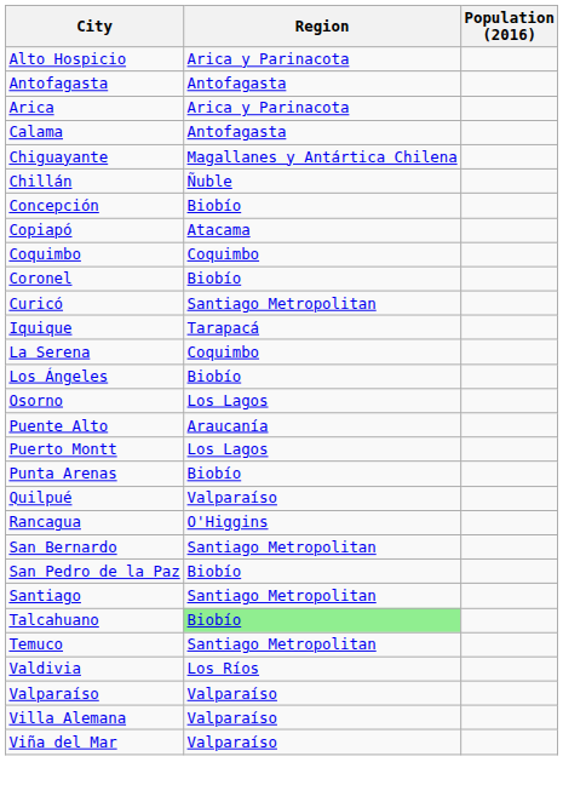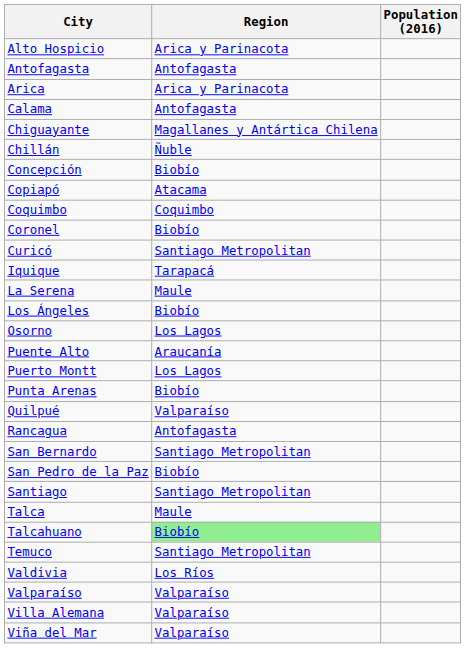 <table class="wikitable sortable sticky-header col3right">
 <tr>
 <th>City</th>
 <th>Region</th>
 <th>Population<br>(2016)</th>
 </tr>
 <tr>
 <td><a href='#'>Alto Hospicio</a></td>
 <td><a href='#'>Arica y Parinacota</a></td>
 <td></td>
 </tr>
 <tr>
 <td><a href='#'>Antofagasta</a></td>
 <td><a href='#'>Antofagasta</a></td>
 <td></td>
 </tr>
 <tr>
 <td><a href='#'>Arica</a></td>
 <td><a href='#'>Arica y Parinacota</a></td>
 <td></td>
 </tr>
 <tr>
 <td><a href='#'>Calama</a></td>
 <td><a href='#'>Antofagasta</a></td>
 <td></td>
 </tr>
 <tr>
 <td><a href='#'>Chiguayante</a></td>
 <td><a href='#'>Magallanes y Antártica Chilena</a></td>
 <td></td>
 </tr>
 <tr>
 <td><a href='#'>Chillán</a></td>
 <td><a href='#'>Ñuble</a></td>
 <td></td>
 </tr>
 <tr>
 <td><a href='#'>Concepción</a></td>
 <td><a href='#'>Biobío</a></td>
 <td></td>
 </tr>
 <tr>
 <td><a href='#'>Copiapó</a></td>
 <td><a href='#'>Atacama</a></td>
 <td></td>
 </tr>
 <tr>
 <td><a href='#'>Coquimbo</a></td>
 <td><a href='#'>Coquimbo</a></td>
 <td></td>
 </tr>
 <tr>
 <td><a href='#'>Coronel</a></td>
 <td><a href='#'>Biobío</a></td>
 <td></td>
 </tr>
 <tr>
 <td><a href='#'>Curicó</a></td>
 <td><a href='#'>Santiago Metropolitan</a></td>
 <td></td>
 </tr>
 <tr>
 <td><a href='#'>Iquique</a></td>
 <td><a href='#'>Tarapacá</a></td>
 <td></td>
 </tr>
 <tr>
 <td><a href='#'>La Serena</a></td>
-<td><a href='#'>Coquimbo</a></td>
+<td><a href='#'>Maule</a></td>
 <td></td>
 </tr>
 <tr>
 <td><a href='#'>Los Ángeles</a></td>
 <td><a href='#'>Biobío</a></td>
 <td></td>
 </tr>
 <tr>
 <td><a href='#'>Osorno</a></td>
 <td><a href='#'>Los Lagos</a></td>
 <td></td>
 </tr>
 <tr>
 <td><a href='#'>Puente Alto</a></td>
 <td><a href='#'>Araucanía</a></td>
 <td></td>
 </tr>
 <tr>
 <td><a href='#'>Puerto Montt</a></td>
 <td><a href='#'>Los Lagos</a></td>
 <td></td>
 </tr>
 <tr>
 <td><a href='#'>Punta Arenas</a></td>
 <td><a href='#'>Biobío</a></td>
 <td></td>
 </tr>
 <tr>
 <td><a href='#'>Quilpué</a></td>
 <td><a href='#'>Valparaíso</a></td>
 <td></td>
 </tr>
 <tr>
 <td><a href='#'>Rancagua</a></td>
-<td><a href='#'>O'Higgins</a></td>
+<td><a href='#'>Antofagasta</a></td>
 <td></td>
 </tr>
 <tr>
 <td><a href='#'>San Bernardo</a></td>
 <td><a href='#'>Santiago Metropolitan</a></td>
 <td></td>
 </tr>
 <tr>
 <td><a href='#'>San Pedro de la Paz</a></td>
 <td><a href='#'>Biobío</a></td>
 <td></td>
 </tr>
 <tr>
 <td><a href='#'>Santiago</a></td>
 <td><a href='#'>Santiago Metropolitan</a></td>
+<td></td>
+</tr>
+<tr>
+<td><a href='#'>Talca</a></td>
+<td><a href='#'>Maule</a></td>
 <td></td>
 </tr>
 <tr>
 <td><a href='#'>Talcahuano</a></td>
 <td style="background: lightgreen;"><a href='#'>Biobío</a></td>
 <td></td>
 </tr>
 <tr>
 <td><a href='#'>Temuco</a></td>
 <td><a href='#'>Santiago Metropolitan</a></td>
 <td></td>
 </tr>
 <tr>
 <td><a href='#'>Valdivia</a></td>
 <td><a href='#'>Los Ríos</a></td>
 <td></td>
 </tr>
 <tr>
 <td><a href='#'>Valparaíso</a></td>
 <td><a href='#'>Valparaíso</a></td>
 <td></td>
 </tr>
 <tr>
 <td><a href='#'>Villa Alemana</a></td>
 <td><a href='#'>Valparaíso</a></td>
 <td></td>
 </tr>
 <tr>
 <td><a href='#'>Viña del Mar</a></td>
 <td><a href='#'>Valparaíso</a></td>
 <td></td>
 </tr>
 </table>
